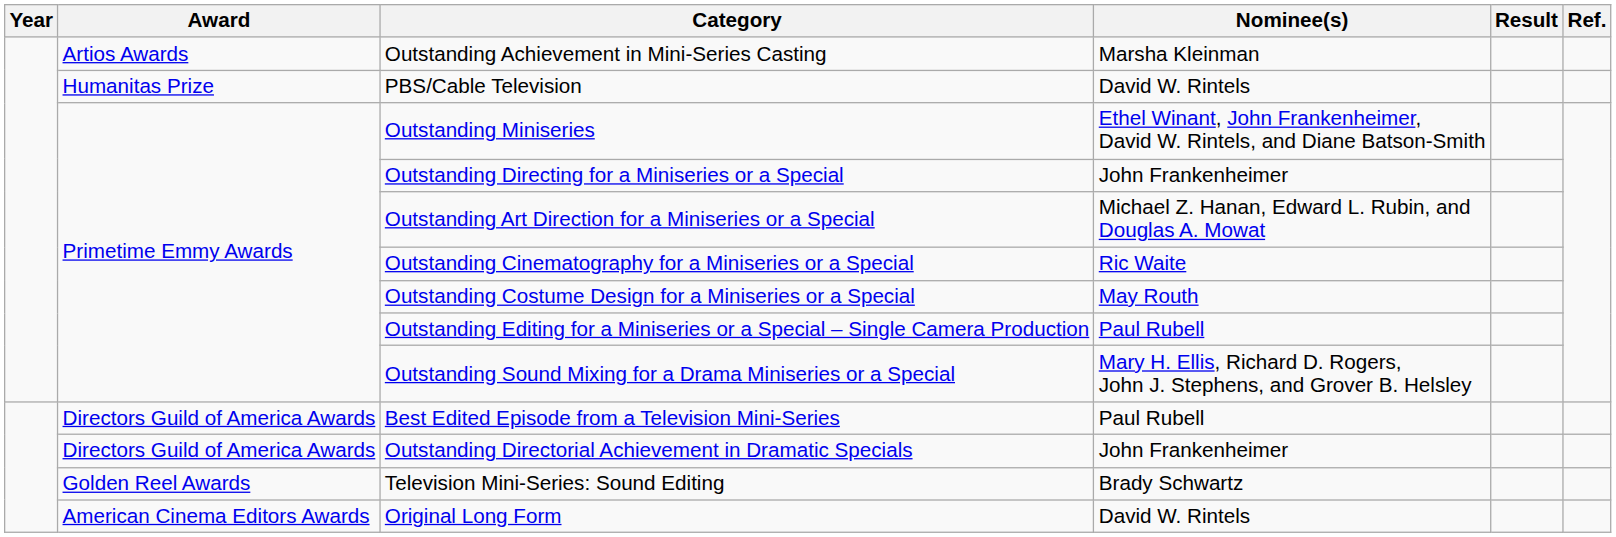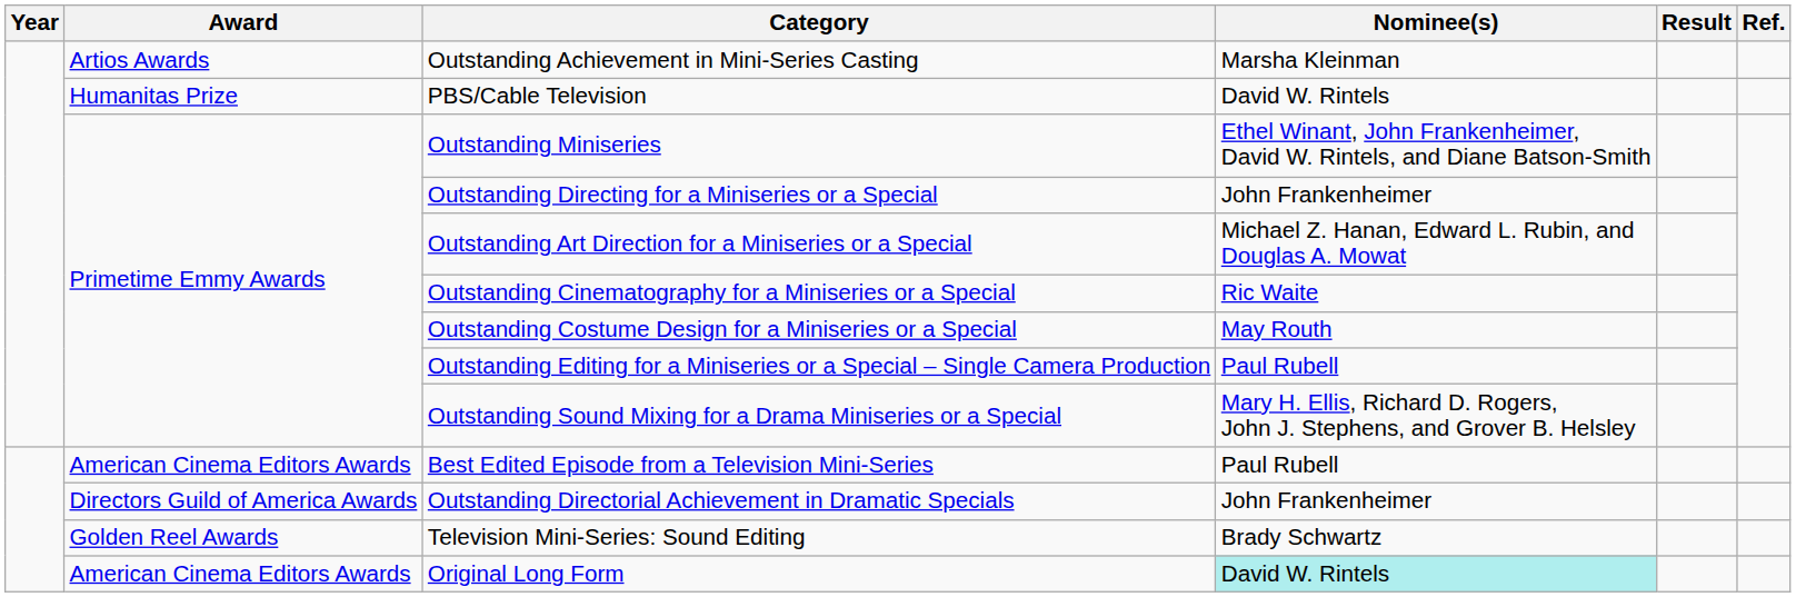 <table class="wikitable sortable">
 <tr>
 <th>Year</th>
 <th>Award</th>
 <th>Category</th>
 <th>Nominee(s)</th>
 <th>Result</th>
 <th>Ref.</th>
 </tr>
 <tr>
 <td rowspan="9"></td>
 <td><a href='#'>Artios Awards</a></td>
 <td>Outstanding Achievement in Mini-Series Casting</td>
 <td>Marsha Kleinman</td>
 <td></td>
 <td align="center"></td>
 </tr>
 <tr>
 <td><a href='#'>Humanitas Prize</a></td>
 <td>PBS/Cable Television</td>
 <td>David W. Rintels </td>
 <td></td>
 <td align="center"></td>
 </tr>
 <tr>
 <td rowspan="7"><a href='#'>Primetime Emmy Awards</a></td>
 <td><a href='#'>Outstanding Miniseries</a></td>
 <td><a href='#'>Ethel Winant</a>, <a href='#'>John Frankenheimer</a>, <br> David W. Rintels, and Diane Batson-Smith</td>
 <td></td>
 <td align="center" rowspan="7"> <br> </td>
 </tr>
 <tr>
 <td><a href='#'>Outstanding Directing for a Miniseries or a Special</a></td>
 <td>John Frankenheimer</td>
 <td></td>
 </tr>
 <tr>
 <td><a href='#'>Outstanding Art Direction for a Miniseries or a Special</a></td>
 <td>Michael Z. Hanan, Edward L. Rubin, and <br> <a href='#'>Douglas A. Mowat</a></td>
 <td></td>
 </tr>
 <tr>
 <td><a href='#'>Outstanding Cinematography for a Miniseries or a Special</a></td>
 <td><a href='#'>Ric Waite</a></td>
 <td></td>
 </tr>
 <tr>
 <td><a href='#'>Outstanding Costume Design for a Miniseries or a Special</a></td>
 <td><a href='#'>May Routh</a></td>
 <td></td>
 </tr>
 <tr>
 <td><a href='#'>Outstanding Editing for a Miniseries or a Special – Single Camera Production</a></td>
 <td><a href='#'>Paul Rubell</a></td>
 <td></td>
 </tr>
 <tr>
 <td><a href='#'>Outstanding Sound Mixing for a Drama Miniseries or a Special</a></td>
 <td><a href='#'>Mary H. Ellis</a>, Richard D. Rogers, <br> John J. Stephens, and Grover B. Helsley</td>
 <td></td>
 </tr>
 <tr>
 <td rowspan="4"></td>
-<td><a href='#'>Directors Guild of America Awards</a></td>
+<td><a href='#'>American Cinema Editors Awards</a></td>
 <td><a href='#'>Best Edited Episode from a Television Mini-Series</a></td>
 <td>Paul Rubell </td>
 <td></td>
 <td align="center"></td>
 </tr>
 <tr>
 <td><a href='#'>Directors Guild of America Awards</a></td>
 <td><a href='#'>Outstanding Directorial Achievement in Dramatic Specials</a></td>
 <td>John Frankenheimer</td>
 <td></td>
 <td align="center"></td>
 </tr>
 <tr>
 <td><a href='#'>Golden Reel Awards</a></td>
 <td>Television Mini-Series: Sound Editing</td>
 <td>Brady Schwartz</td>
 <td></td>
 <td align="center"></td>
 </tr>
 <tr>
 <td><a href='#'>American Cinema Editors Awards</a></td>
 <td><a href='#'>Original Long Form</a></td>
-<td>David W. Rintels </td>
+<td style="background: paleturquoise;">David W. Rintels </td>
 <td></td>
 <td align="center"></td>
 </tr>
 </table>
